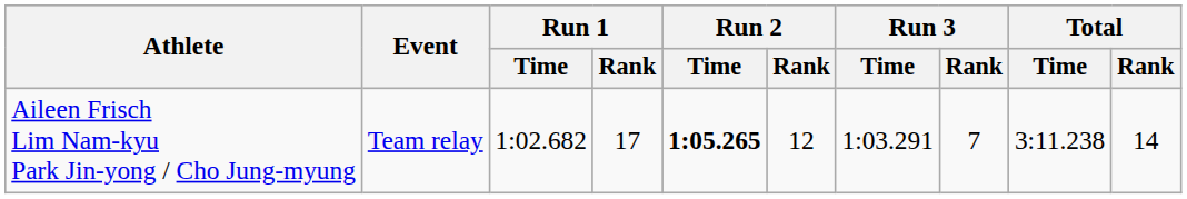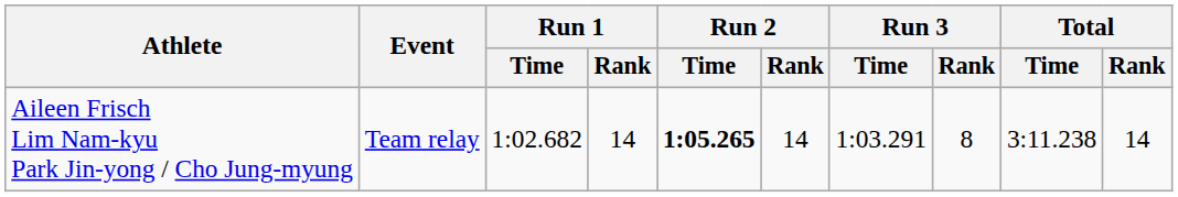 <table class="wikitable" style="font-size:90%">
 <tr>
 <th rowspan="2">Athlete</th>
 <th rowspan="2">Event</th>
 <th colspan=2>Run 1</th>
 <th colspan=2>Run 2</th>
 <th colspan=2>Run 3</th>
 <th colspan=2>Total</th>
 </tr>
 <tr style="font-size:95%">
 <th>Time</th>
 <th>Rank</th>
 <th>Time</th>
 <th>Rank</th>
 <th>Time</th>
 <th>Rank</th>
 <th>Time</th>
 <th>Rank</th>
 </tr>
 <tr align=center>
 <td align=left><a href='#'>Aileen Frisch</a><br><a href='#'>Lim Nam-kyu</a><br><a href='#'>Park Jin-yong</a> / <a href='#'>Cho Jung-myung</a></td>
 <td align=left><a href='#'>Team relay</a></td>
 <td>1:02.682</td>
-<td>17</td>
+<td>14</td>
 <td><strong>1:05.265</strong></td>
-<td>12</td>
+<td>14</td>
 <td>1:03.291</td>
-<td>7</td>
+<td>8</td>
 <td>3:11.238</td>
 <td>14</td>
 </tr>
 </table>
